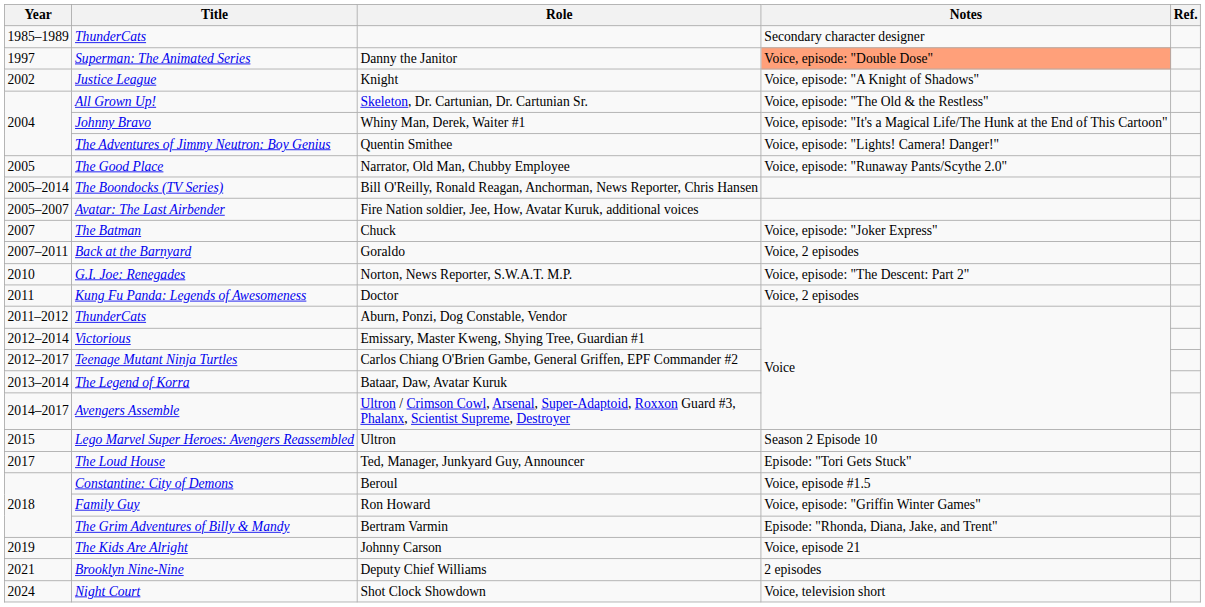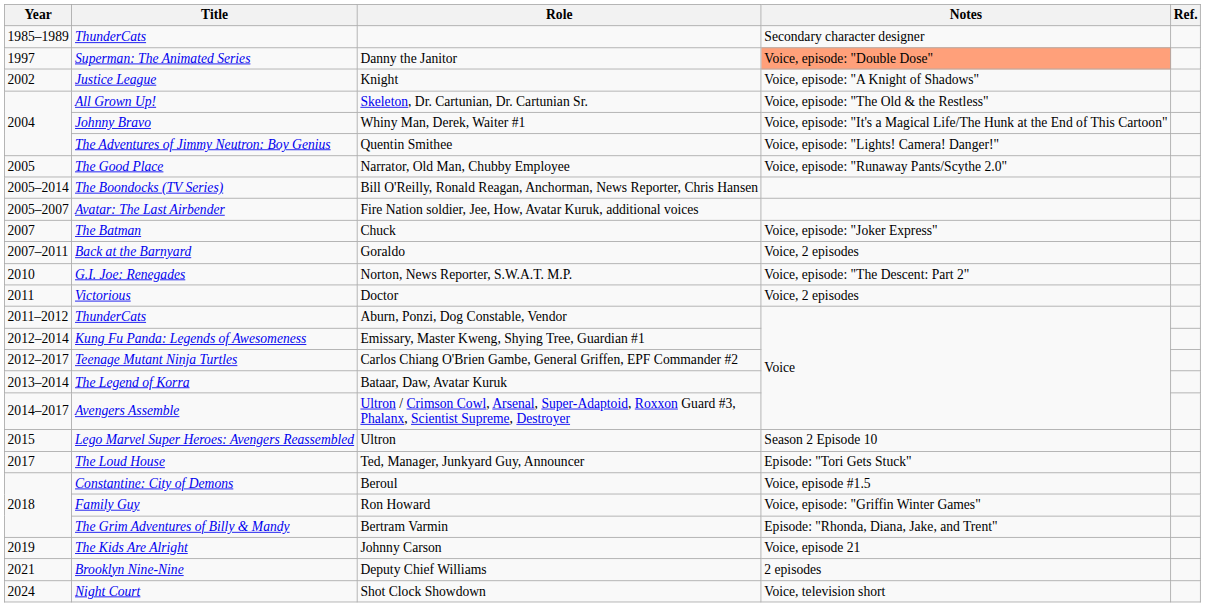 <table class="wikitable sortable plainrowheaders" style="white-space:nowrap">
 <tr>
 <th>Year</th>
 <th>Title</th>
 <th>Role</th>
 <th>Notes</th>
 <th>Ref.</th>
 </tr>
 <tr>
 <td>1985–1989</td>
 <td><em><a href='#'>ThunderCats</a></em></td>
 <td></td>
 <td>Secondary character designer</td>
 <td></td>
 </tr>
 <tr>
 <td>1997</td>
 <td><em><a href='#'>Superman: The Animated Series</a></em></td>
 <td>Danny the Janitor</td>
 <td style="background: lightsalmon;">Voice, episode: "Double Dose"</td>
 <td></td>
 </tr>
 <tr>
 <td>2002</td>
 <td><em><a href='#'>Justice League</a></em></td>
 <td>Knight</td>
 <td>Voice, episode: "A Knight of Shadows"</td>
 <td></td>
 </tr>
 <tr>
 <td rowspan="3">2004</td>
 <td><em><a href='#'>All Grown Up!</a></em></td>
 <td><a href='#'>Skeleton</a>, Dr. Cartunian, Dr. Cartunian Sr.</td>
 <td>Voice, episode: "The Old & the Restless"</td>
 <td></td>
 </tr>
 <tr>
 <td><em><a href='#'>Johnny Bravo</a></em></td>
 <td>Whiny Man, Derek, Waiter #1</td>
 <td>Voice, episode: "It's a Magical Life/The Hunk at the End of This Cartoon"</td>
 <td></td>
 </tr>
 <tr>
 <td><em><a href='#'>The Adventures of Jimmy Neutron: Boy Genius</a></em></td>
 <td>Quentin Smithee</td>
 <td>Voice, episode: "Lights! Camera! Danger!"</td>
 <td></td>
 </tr>
 <tr>
 <td>2005</td>
 <td><em><a href='#'>The Good Place</a></em></td>
 <td>Narrator, Old Man, Chubby Employee</td>
 <td>Voice, episode: "Runaway Pants/Scythe 2.0"</td>
 <td></td>
 </tr>
 <tr>
 <td>2005–2014</td>
 <td><em> <a href='#'>The Boondocks (TV Series)</a></em></td>
 <td>Bill O'Reilly, Ronald Reagan, Anchorman, News Reporter, Chris Hansen</td>
 <td></td>
 <td></td>
 </tr>
 <tr>
 <td>2005–2007</td>
 <td><em><a href='#'>Avatar: The Last Airbender</a></em></td>
 <td>Fire Nation soldier, Jee, How, Avatar Kuruk, additional voices</td>
 <td></td>
 <td></td>
 </tr>
 <tr>
 <td>2007</td>
 <td><em><a href='#'>The Batman</a></em></td>
 <td>Chuck</td>
 <td>Voice, episode: "Joker Express"</td>
 <td></td>
 </tr>
 <tr>
 <td>2007–2011</td>
 <td><em><a href='#'>Back at the Barnyard</a></em></td>
 <td>Goraldo</td>
 <td>Voice, 2 episodes</td>
 <td></td>
 </tr>
 <tr>
 <td>2010</td>
 <td><em><a href='#'>G.I. Joe: Renegades</a></em></td>
 <td>Norton, News Reporter, S.W.A.T. M.P.</td>
 <td>Voice, episode: "The Descent: Part 2"</td>
 <td></td>
 </tr>
 <tr>
 <td>2011</td>
-<td><em><a href='#'>Kung Fu Panda: Legends of Awesomeness</a></em></td>
+<td><em><a href='#'>Victorious</a></em></td>
 <td>Doctor</td>
 <td>Voice, 2 episodes</td>
 <td></td>
 </tr>
 <tr>
 <td>2011–2012</td>
 <td><em><a href='#'>ThunderCats</a></em></td>
 <td>Aburn, Ponzi, Dog Constable, Vendor</td>
 <td rowspan="5">Voice</td>
 <td></td>
 </tr>
 <tr>
 <td>2012–2014</td>
-<td><em><a href='#'>Victorious</a></em></td>
+<td><em><a href='#'>Kung Fu Panda: Legends of Awesomeness</a></em></td>
 <td>Emissary, Master Kweng, Shying Tree, Guardian #1</td>
 <td></td>
 </tr>
 <tr>
 <td>2012–2017</td>
 <td><em><a href='#'>Teenage Mutant Ninja Turtles</a></em></td>
 <td>Carlos Chiang O'Brien Gambe, General Griffen, EPF Commander #2</td>
 <td></td>
 </tr>
 <tr>
 <td>2013–2014</td>
 <td><em><a href='#'>The Legend of Korra</a></em></td>
 <td>Bataar, Daw, Avatar Kuruk</td>
 <td></td>
 </tr>
 <tr>
 <td>2014–2017</td>
 <td><em><a href='#'>Avengers Assemble</a></em></td>
 <td><a href='#'>Ultron</a> / <a href='#'>Crimson Cowl</a>, <a href='#'>Arsenal</a>, <a href='#'>Super-Adaptoid</a>, <a href='#'>Roxxon</a> Guard #3,<br><a href='#'>Phalanx</a>, <a href='#'>Scientist Supreme</a>, <a href='#'>Destroyer</a></td>
 <td></td>
 </tr>
 <tr>
 <td>2015</td>
 <td><em><a href='#'>Lego Marvel Super Heroes: Avengers Reassembled</a></em></td>
 <td>Ultron</td>
 <td>Season 2 Episode 10</td>
 <td></td>
 </tr>
 <tr>
 <td>2017</td>
 <td><em><a href='#'>The Loud House</a></em></td>
 <td>Ted, Manager, Junkyard Guy, Announcer</td>
 <td>Episode: "Tori Gets Stuck"</td>
 <td></td>
 </tr>
 <tr>
 <td rowspan="3">2018</td>
 <td><em><a href='#'>Constantine: City of Demons</a></em></td>
 <td>Beroul</td>
 <td>Voice, episode #1.5</td>
 <td></td>
 </tr>
 <tr>
 <td><em><a href='#'>Family Guy</a></em></td>
 <td>Ron Howard</td>
 <td>Voice, episode: "Griffin Winter Games"</td>
 <td></td>
 </tr>
 <tr>
 <td><em><a href='#'>The Grim Adventures of Billy & Mandy</a></em></td>
 <td>Bertram Varmin</td>
 <td>Episode: "Rhonda, Diana, Jake, and Trent"</td>
 <td></td>
 </tr>
 <tr>
 <td>2019</td>
 <td><em><a href='#'>The Kids Are Alright</a></em></td>
 <td>Johnny Carson</td>
 <td>Voice, episode 21</td>
 <td></td>
 </tr>
 <tr>
 <td>2021</td>
 <td><em><a href='#'>Brooklyn Nine-Nine</a></em></td>
 <td>Deputy Chief Williams</td>
 <td>2 episodes</td>
 <td></td>
 </tr>
 <tr>
 <td>2024</td>
 <td><em><a href='#'>Night Court</a></em></td>
 <td>Shot Clock Showdown</td>
 <td>Voice, television short</td>
 <td></td>
 </tr>
 </table>
